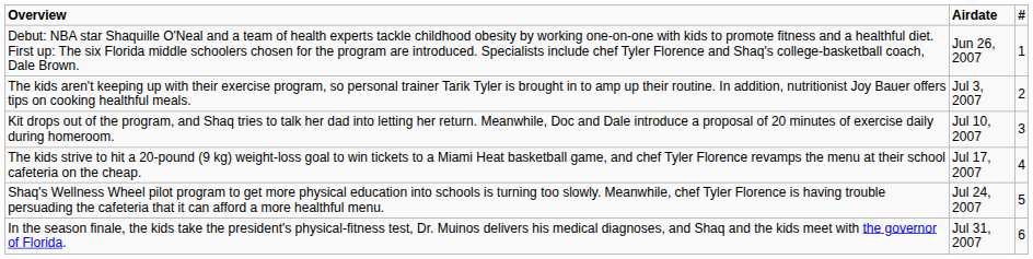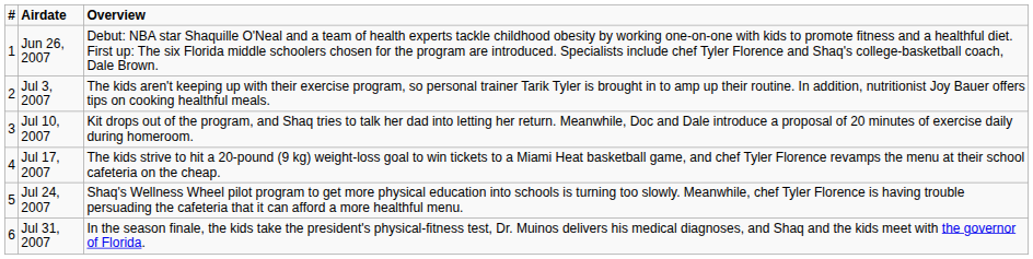 <table class="wikitable">
 <tr>
+<td><strong>#</strong></td>
+<td><strong>Airdate</strong></td>
 <td><strong>Overview</strong></td>
-<td><strong>Airdate</strong></td>
-<td><strong>#</strong></td>
 </tr>
 <tr>
+<td>1</td>
+<td>Jun 26, 2007</td>
 <td>Debut: NBA star Shaquille O'Neal and a team of health experts tackle childhood obesity by working one-on-one with kids to promote fitness and a healthful diet. First up: The six Florida middle schoolers chosen for the program are introduced. Specialists include chef Tyler Florence and Shaq's college-basketball coach, Dale Brown.</td>
-<td>Jun 26, 2007</td>
-<td>1</td>
 </tr>
 <tr>
+<td>2</td>
+<td>Jul 3, 2007</td>
 <td>The kids aren't keeping up with their exercise program, so personal trainer Tarik Tyler is brought in to amp up their routine. In addition, nutritionist Joy Bauer offers tips on cooking healthful meals.</td>
-<td>Jul 3, 2007</td>
-<td>2</td>
 </tr>
 <tr>
+<td>3</td>
+<td>Jul 10, 2007</td>
 <td>Kit drops out of the program, and Shaq tries to talk her dad into letting her return. Meanwhile, Doc and Dale introduce a proposal of 20 minutes of exercise daily during homeroom.</td>
-<td>Jul 10, 2007</td>
-<td>3</td>
 </tr>
 <tr>
+<td>4</td>
+<td>Jul 17, 2007</td>
 <td>The kids strive to hit a 20-pound (9 kg) weight-loss goal to win tickets to a Miami Heat basketball game, and chef Tyler Florence revamps the menu at their school cafeteria on the cheap.</td>
-<td>Jul 17, 2007</td>
-<td>4</td>
 </tr>
 <tr>
+<td>5</td>
+<td>Jul 24, 2007</td>
 <td>Shaq's Wellness Wheel pilot program to get more physical education into schools is turning too slowly. Meanwhile, chef Tyler Florence is having trouble persuading the cafeteria that it can afford a more healthful menu.</td>
-<td>Jul 24, 2007</td>
-<td>5</td>
 </tr>
 <tr>
+<td>6</td>
+<td>Jul 31, 2007</td>
 <td>In the season finale, the kids take the president's physical-fitness test, Dr. Muinos delivers his medical diagnoses, and Shaq and the kids meet with <a href='#'>the governor of Florida</a>.</td>
-<td>Jul 31, 2007</td>
-<td>6</td>
 </tr>
 </table>
